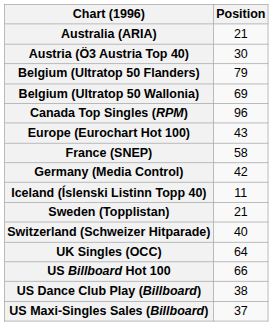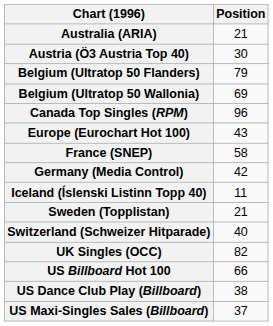 <table class="wikitable sortable plainrowheaders">
 <tr>
 <th>Chart (1996)</th>
 <th>Position</th>
 </tr>
 <tr>
 <th scope="row">Australia (ARIA)</th>
 <td align="center">21</td>
 </tr>
 <tr>
 <th scope="row">Austria (Ö3 Austria Top 40)</th>
 <td align="center">30</td>
 </tr>
 <tr>
 <th scope="row">Belgium (Ultratop 50 Flanders)</th>
 <td align="center">79</td>
 </tr>
 <tr>
 <th scope="row">Belgium (Ultratop 50 Wallonia)</th>
 <td align="center">69</td>
 </tr>
 <tr>
 <th scope="row">Canada Top Singles (<em>RPM</em>)</th>
 <td align="center">96</td>
 </tr>
 <tr>
 <th scope="row">Europe (Eurochart Hot 100)</th>
 <td align="center">43</td>
 </tr>
 <tr>
 <th scope="row">France (SNEP)</th>
 <td align="center">58</td>
 </tr>
 <tr>
 <th scope="row">Germany (Media Control)</th>
 <td align="center">42</td>
 </tr>
 <tr>
 <th scope="row">Iceland (Íslenski Listinn Topp 40)</th>
 <td align="center">11</td>
 </tr>
 <tr>
 <th scope="row">Sweden (Topplistan)</th>
 <td align="center">21</td>
 </tr>
 <tr>
 <th scope="row">Switzerland (Schweizer Hitparade)</th>
 <td align="center">40</td>
 </tr>
 <tr>
 <th scope="row">UK Singles (OCC)</th>
-<td align="center">64</td>
+<td align="center">82</td>
 </tr>
 <tr>
 <th scope="row">US <em>Billboard</em> Hot 100</th>
 <td align="center">66</td>
 </tr>
 <tr>
 <th scope="row">US Dance Club Play (<em>Billboard</em>)</th>
 <td align="center">38</td>
 </tr>
 <tr>
 <th scope="row">US Maxi-Singles Sales (<em>Billboard</em>)</th>
 <td align="center">37</td>
 </tr>
 </table>
